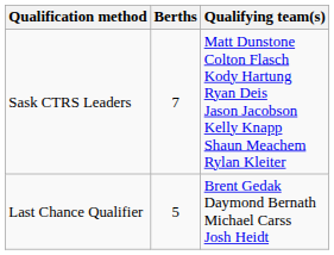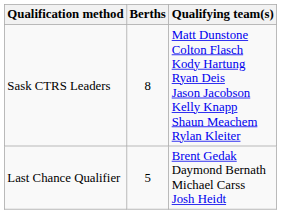 <table class="wikitable">
 <tr>
 <th scope="col">Qualification method</th>
 <th scope="col">Berths</th>
 <th scope="col">Qualifying team(s)</th>
 </tr>
 <tr>
 <td>Sask CTRS Leaders</td>
-<td style="text-align:center;">7</td>
+<td style="text-align:center;">8</td>
 <td><a href='#'>Matt Dunstone</a> <br> <a href='#'>Colton Flasch</a> <br> <a href='#'>Kody Hartung</a> <br> <a href='#'>Ryan Deis</a> <br> <a href='#'>Jason Jacobson</a> <br> <a href='#'>Kelly Knapp</a> <br> <a href='#'>Shaun Meachem</a> <br> <a href='#'>Rylan Kleiter</a></td>
 </tr>
 <tr>
 <td>Last Chance Qualifier</td>
 <td style="text-align:center;">5</td>
 <td><a href='#'>Brent Gedak</a> <br> Daymond Bernath <br> Michael Carss <br> <a href='#'>Josh Heidt</a></td>
 </tr>
 </table>
